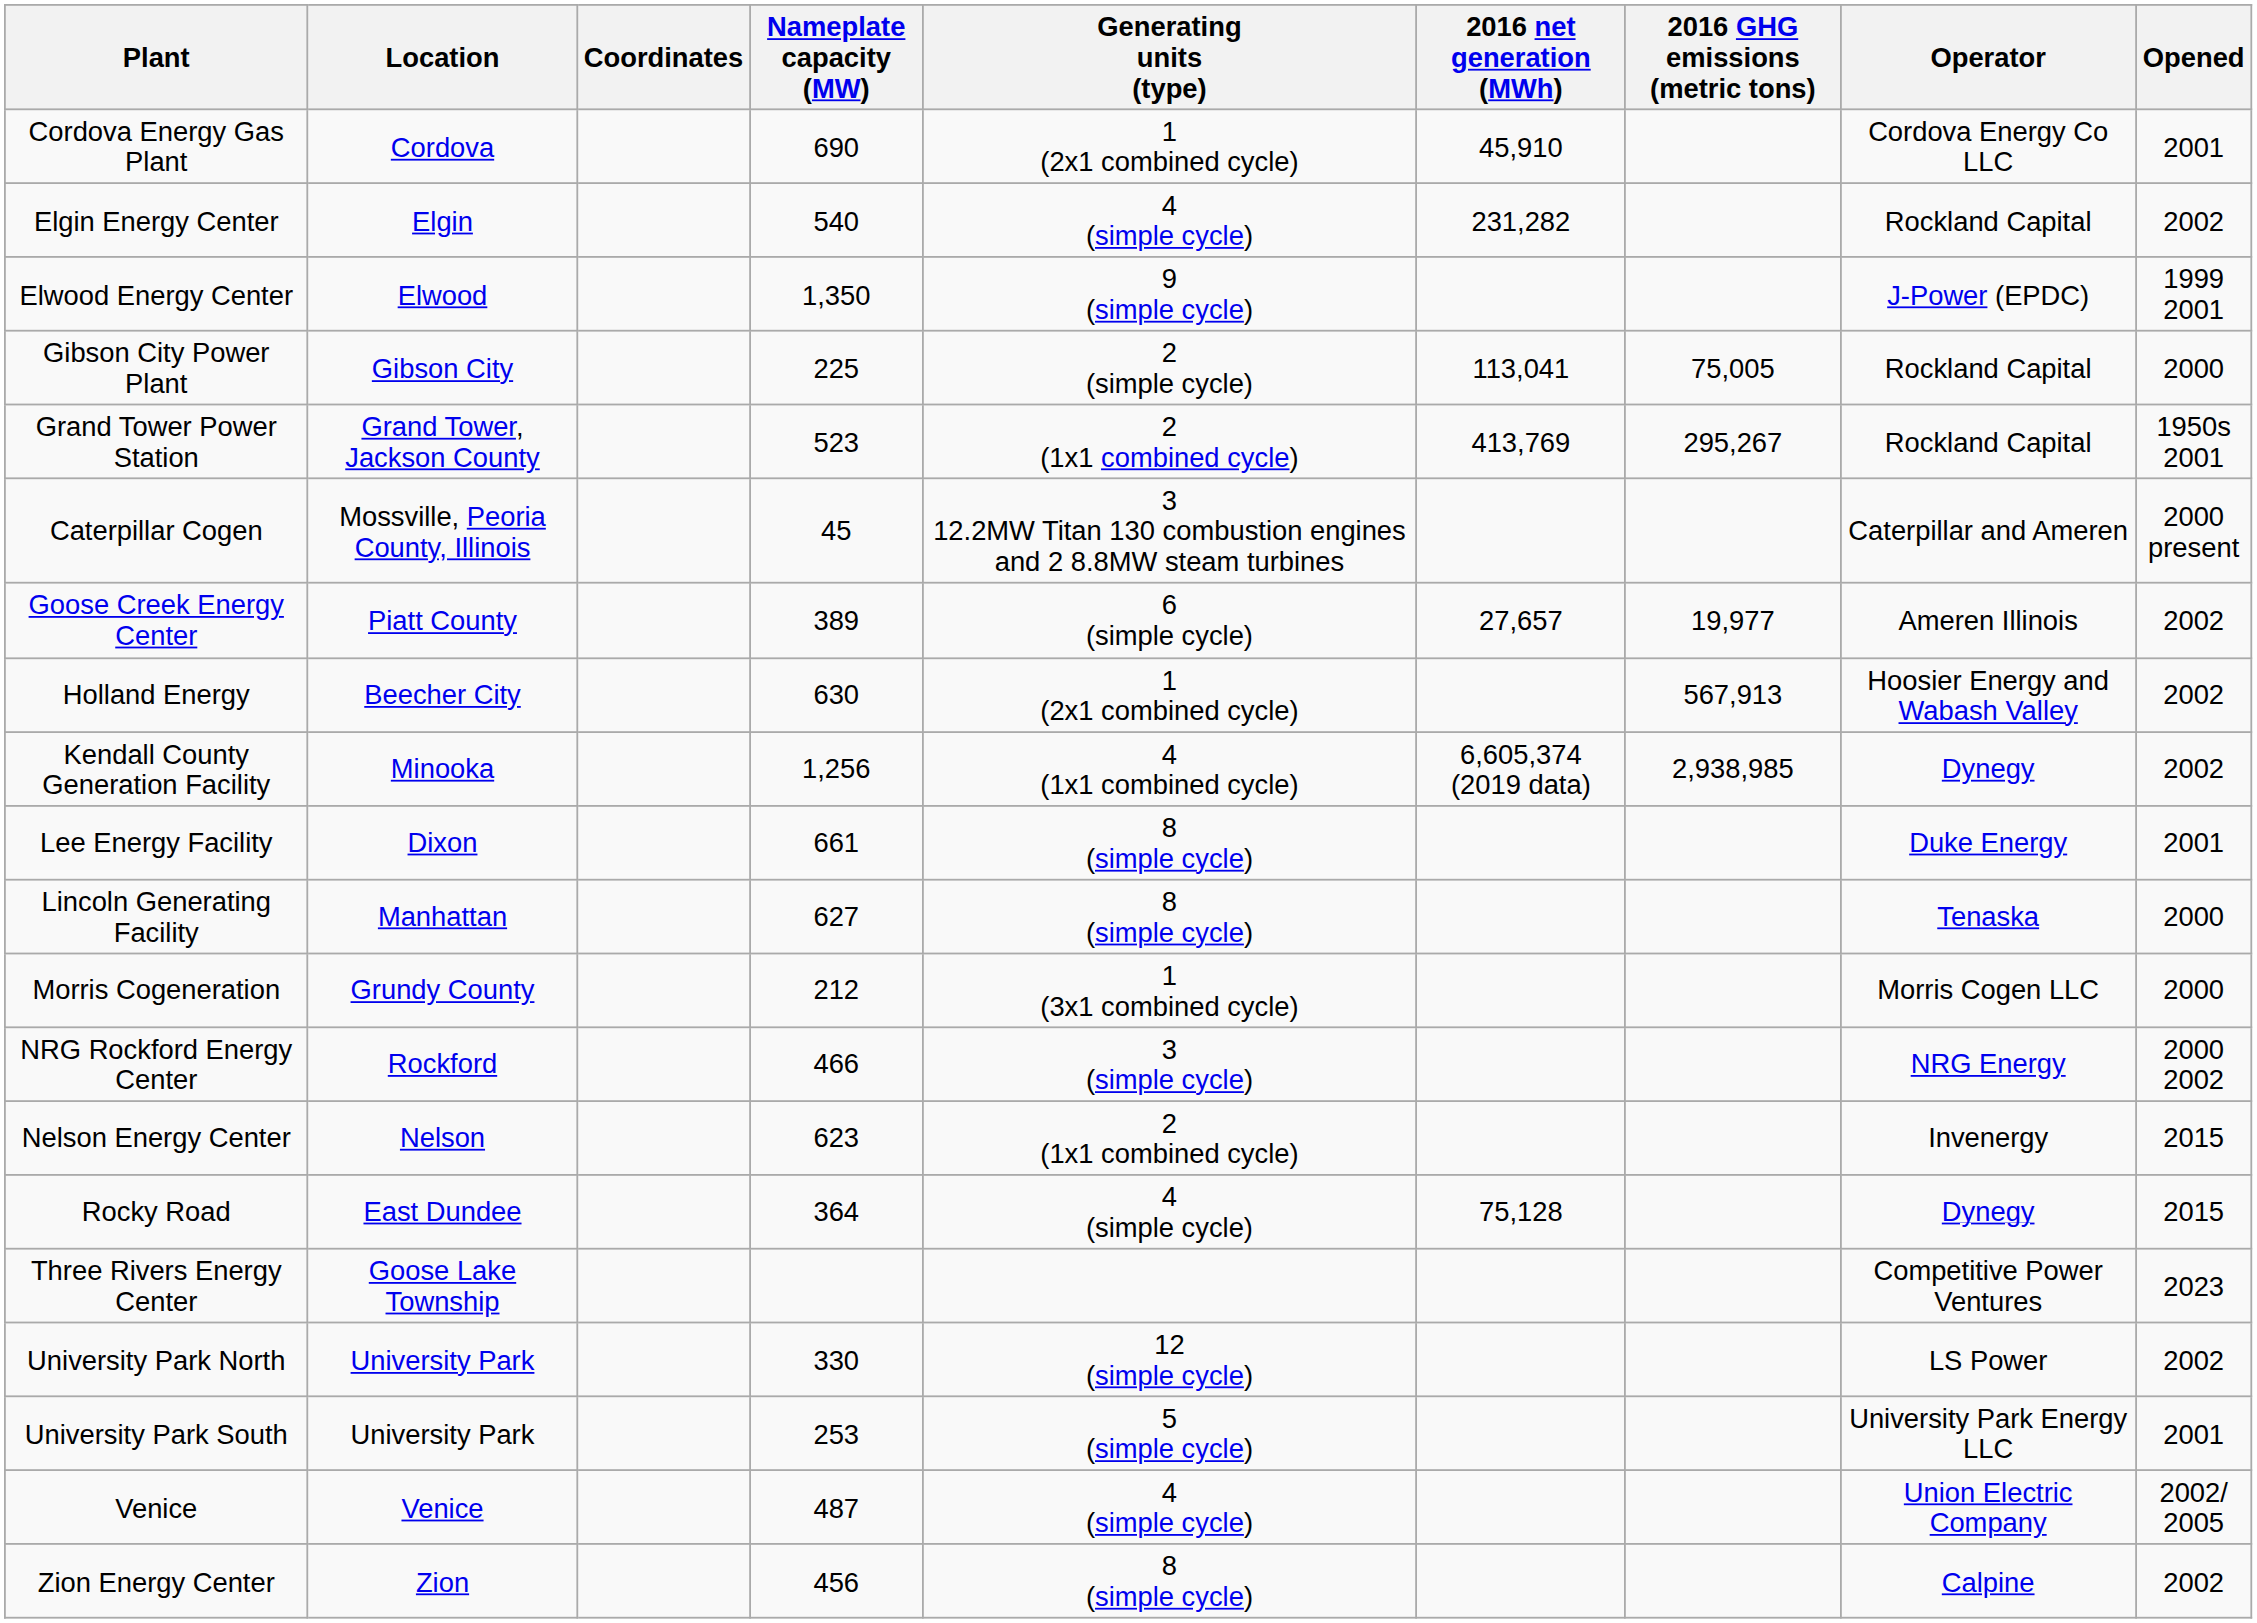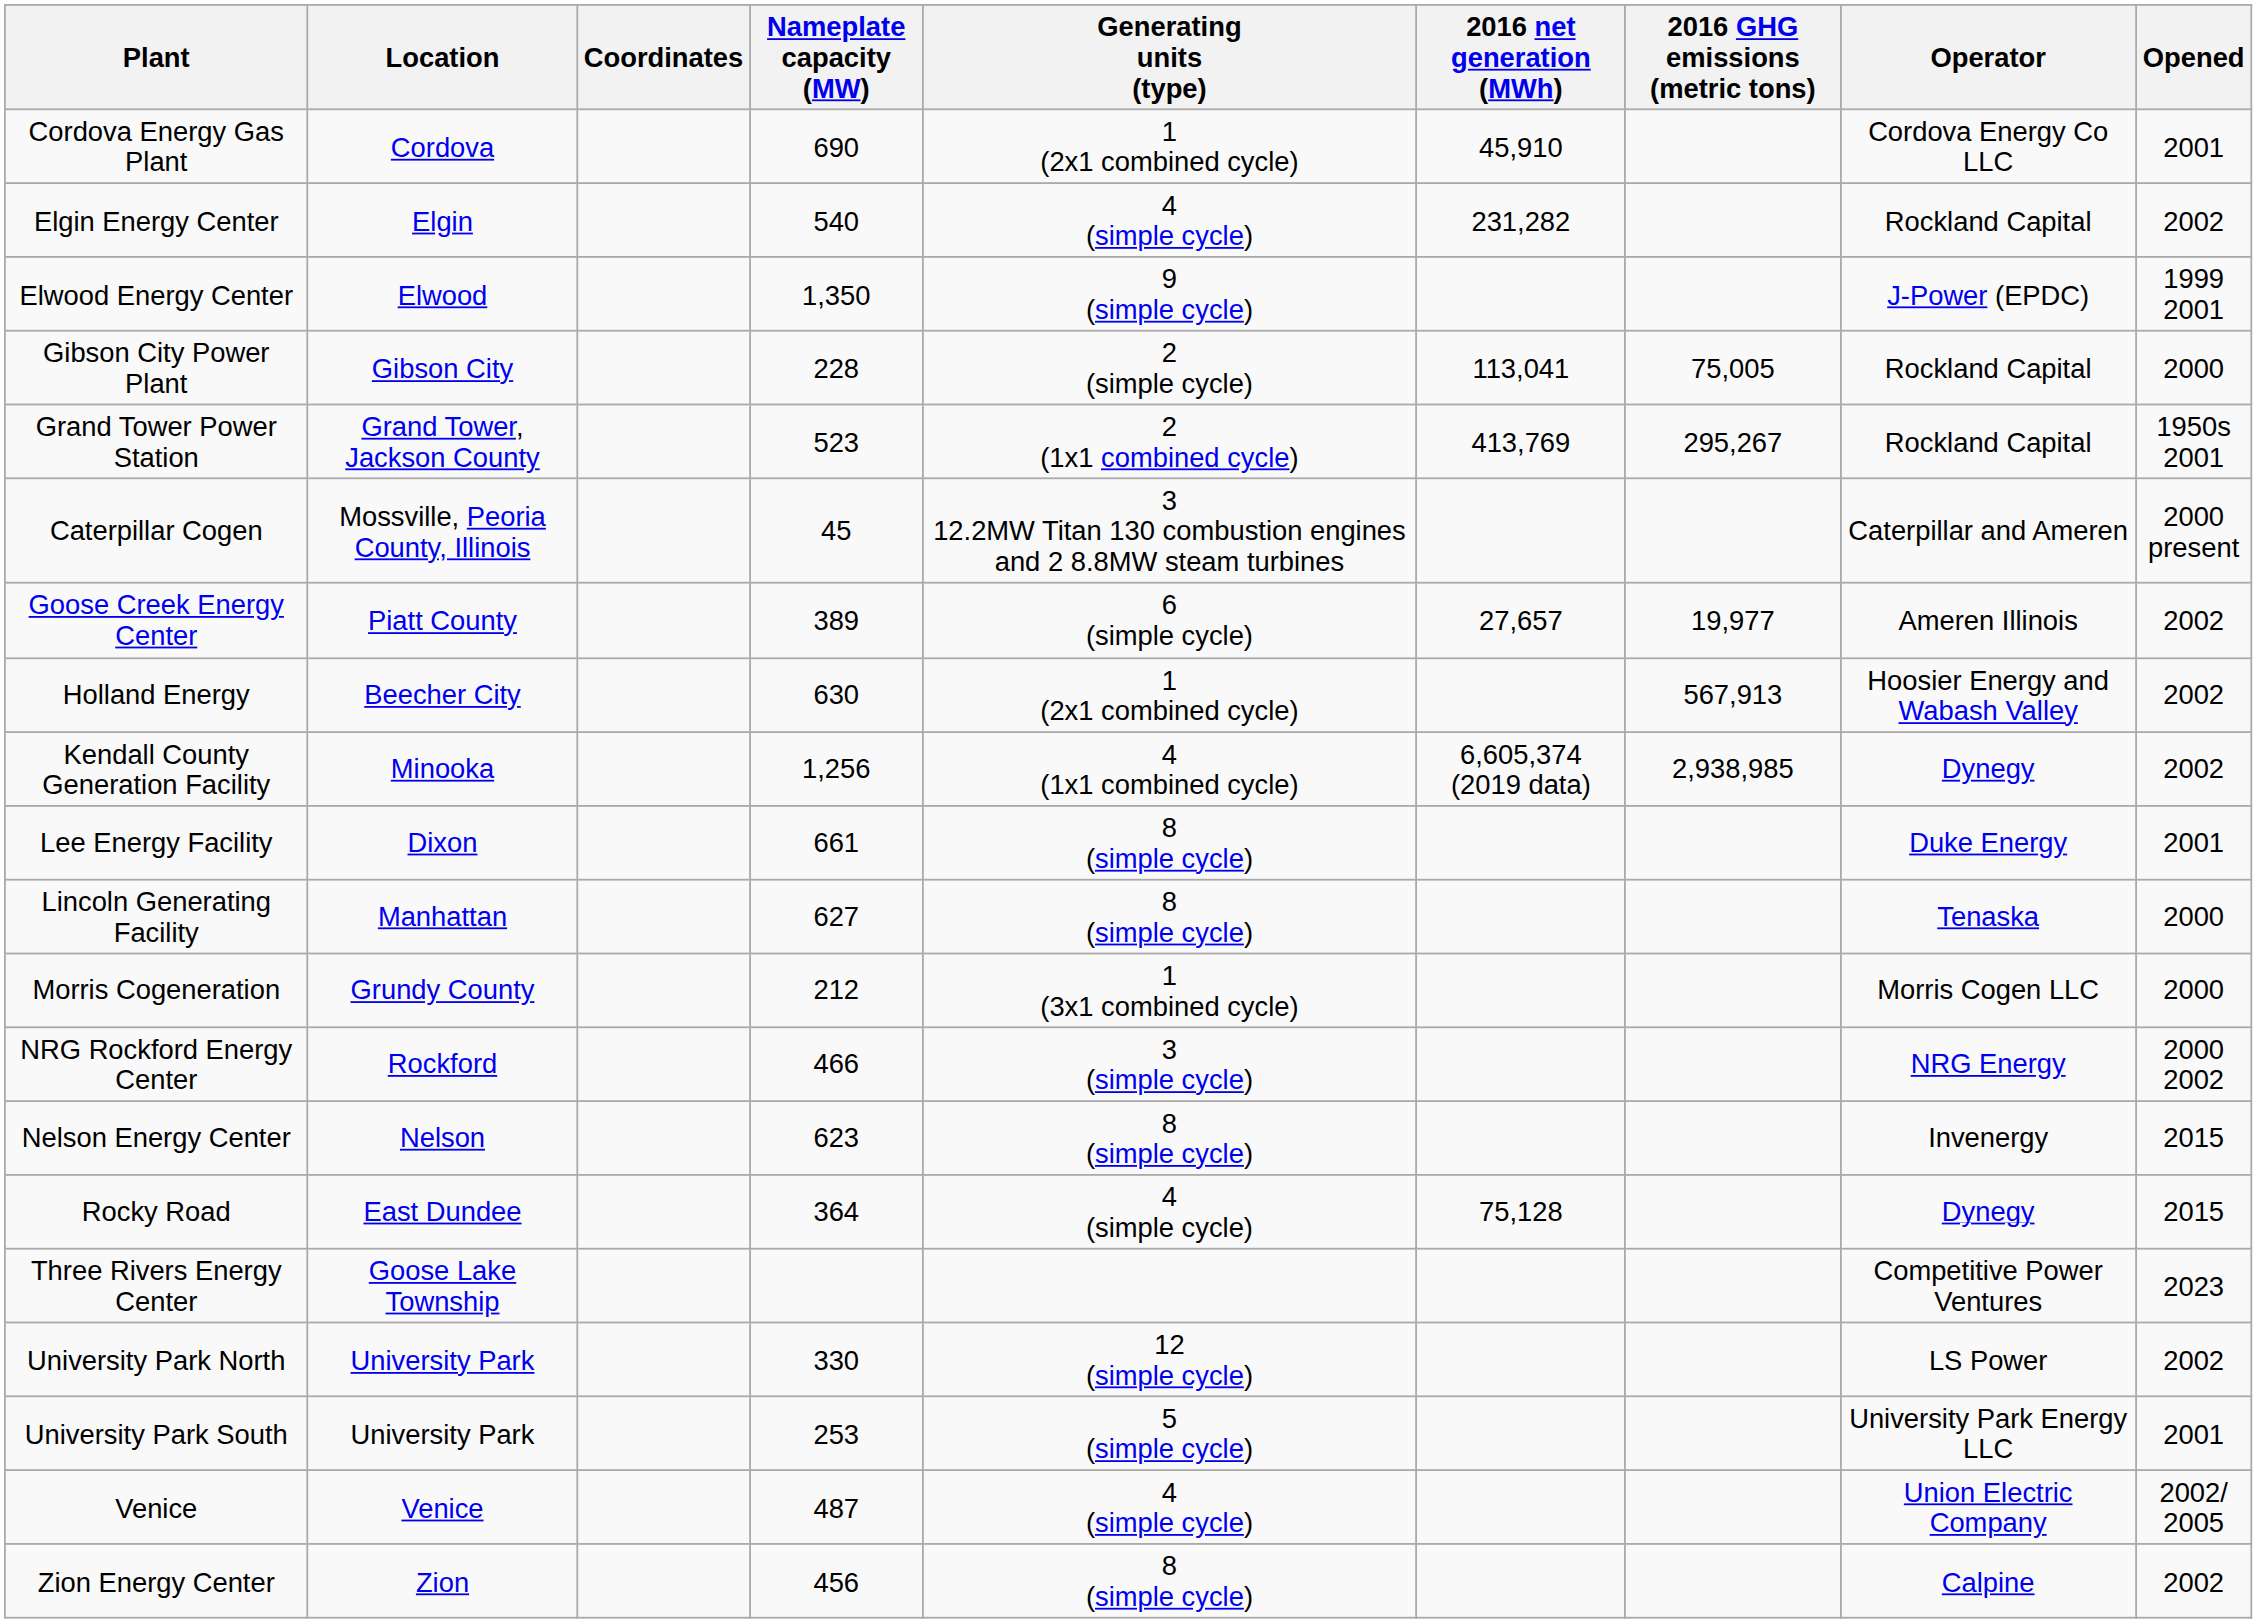 <table class="wikitable sortable" style="font-size:95%; text-align:center;">
 <tr>
 <th>Plant</th>
 <th>Location</th>
 <th>Coordinates</th>
 <th><a href='#'>Nameplate</a><br>capacity (<a href='#'>MW</a>)</th>
 <th>Generating<br> units<br> (type)</th>
 <th data-sort-type="number">2016 <a href='#'>net generation</a><br> (<a href='#'>MWh</a>)</th>
 <th data-sort-type="number">2016 <a href='#'>GHG</a> emissions<br> (metric tons)</th>
 <th>Operator</th>
 <th>Opened</th>
 </tr>
 <tr>
 <td>Cordova Energy Gas Plant</td>
 <td><a href='#'>Cordova</a></td>
 <td></td>
 <td>690</td>
 <td>1<br>(2x1 combined cycle)</td>
 <td>45,910</td>
 <td></td>
 <td>Cordova Energy Co LLC</td>
 <td>2001</td>
 </tr>
 <tr>
 <td>Elgin Energy Center</td>
 <td><a href='#'>Elgin</a></td>
 <td></td>
 <td>540</td>
 <td>4<br>(<a href='#'>simple cycle</a>)</td>
 <td>231,282</td>
 <td></td>
 <td>Rockland Capital</td>
 <td>2002</td>
 </tr>
 <tr>
 <td>Elwood Energy Center</td>
 <td><a href='#'>Elwood</a></td>
 <td></td>
 <td>1,350</td>
 <td>9<br>(<a href='#'>simple cycle</a>)</td>
 <td></td>
 <td></td>
 <td><a href='#'>J-Power</a> (EPDC)</td>
 <td>1999<br>2001</td>
 </tr>
 <tr>
 <td>Gibson City Power Plant</td>
 <td><a href='#'>Gibson City</a></td>
 <td></td>
-<td>225</td>
+<td>228</td>
 <td>2<br>(simple cycle)</td>
 <td>113,041</td>
 <td>75,005</td>
 <td>Rockland Capital</td>
 <td>2000</td>
 </tr>
 <tr>
 <td>Grand Tower Power Station</td>
 <td><a href='#'>Grand Tower</a>, <a href='#'>Jackson County</a></td>
 <td></td>
 <td>523</td>
 <td>2<br>(1x1 <a href='#'>combined cycle</a>)</td>
 <td>413,769</td>
 <td>295,267</td>
 <td>Rockland Capital</td>
 <td>1950s<br>2001</td>
 </tr>
 <tr>
 <td>Caterpillar Cogen</td>
 <td>Mossville, <a href='#'>Peoria County, Illinois</a></td>
 <td></td>
 <td>45</td>
 <td>3<br>12.2MW Titan 130 combustion engines and 2 8.8MW steam turbines</td>
 <td></td>
 <td></td>
 <td>Caterpillar and Ameren</td>
 <td>2000<br>present</td>
 </tr>
 <tr>
 <td><a href='#'>Goose Creek Energy Center</a></td>
 <td><a href='#'>Piatt County</a></td>
 <td></td>
 <td>389</td>
 <td>6<br>(simple cycle)</td>
 <td>27,657</td>
 <td>19,977</td>
 <td>Ameren Illinois</td>
 <td>2002</td>
 </tr>
 <tr>
 <td>Holland Energy</td>
 <td><a href='#'>Beecher City</a></td>
 <td></td>
 <td>630</td>
 <td>1<br>(2x1 combined cycle)</td>
 <td></td>
 <td>567,913</td>
 <td>Hoosier Energy and <a href='#'>Wabash Valley</a></td>
 <td>2002</td>
 </tr>
 <tr>
 <td>Kendall County Generation Facility</td>
 <td><a href='#'>Minooka</a></td>
 <td></td>
 <td>1,256</td>
 <td>4<br>(1x1 combined cycle)</td>
 <td>6,605,374 <br>(2019 data)</td>
 <td>2,938,985</td>
 <td><a href='#'>Dynegy</a></td>
 <td>2002</td>
 </tr>
 <tr>
 <td>Lee Energy Facility</td>
 <td><a href='#'>Dixon</a></td>
 <td></td>
 <td>661</td>
 <td>8<br>(<a href='#'>simple cycle</a>)</td>
 <td></td>
 <td></td>
 <td><a href='#'>Duke Energy</a></td>
 <td>2001</td>
 </tr>
 <tr>
 <td>Lincoln Generating Facility</td>
 <td><a href='#'>Manhattan</a></td>
 <td></td>
 <td>627</td>
 <td>8<br>(<a href='#'>simple cycle</a>)</td>
 <td></td>
 <td></td>
 <td><a href='#'>Tenaska</a></td>
 <td>2000</td>
 </tr>
 <tr>
 <td>Morris Cogeneration</td>
 <td><a href='#'>Grundy County</a></td>
 <td></td>
 <td>212</td>
 <td>1<br>(3x1 combined cycle)</td>
 <td></td>
 <td></td>
 <td>Morris Cogen LLC</td>
 <td>2000</td>
 </tr>
 <tr>
 <td>NRG Rockford Energy Center</td>
 <td><a href='#'>Rockford</a></td>
 <td></td>
 <td>466</td>
 <td>3<br>(<a href='#'>simple cycle</a>)</td>
 <td></td>
 <td></td>
 <td><a href='#'>NRG Energy</a></td>
 <td>2000<br>2002</td>
 </tr>
 <tr>
 <td>Nelson Energy Center</td>
 <td><a href='#'>Nelson</a></td>
 <td></td>
 <td>623</td>
-<td>2<br>(1x1 combined cycle)</td>
+<td>8<br>(<a href='#'>simple cycle</a>)</td>
 <td></td>
 <td></td>
 <td>Invenergy</td>
 <td>2015</td>
 </tr>
 <tr>
 <td>Rocky Road</td>
 <td><a href='#'>East Dundee</a></td>
 <td></td>
 <td>364</td>
 <td>4<br>(simple cycle)</td>
 <td>75,128</td>
 <td></td>
 <td><a href='#'>Dynegy</a></td>
 <td>2015</td>
 </tr>
 <tr>
 <td>Three Rivers Energy Center</td>
 <td><a href='#'>Goose Lake Township</a></td>
 <td></td>
 <td></td>
 <td></td>
 <td></td>
 <td></td>
 <td>Competitive Power Ventures</td>
 <td>2023</td>
 </tr>
 <tr>
 <td>University Park North</td>
 <td><a href='#'>University Park</a></td>
 <td></td>
 <td>330</td>
 <td>12<br>(<a href='#'>simple cycle</a>)</td>
 <td></td>
 <td></td>
 <td>LS Power</td>
 <td>2002</td>
 </tr>
 <tr>
 <td>University Park South</td>
 <td>University Park</td>
 <td></td>
 <td>253</td>
 <td>5<br>(<a href='#'>simple cycle</a>)</td>
 <td></td>
 <td></td>
 <td>University Park Energy LLC</td>
 <td>2001</td>
 </tr>
 <tr>
 <td>Venice</td>
 <td><a href='#'>Venice</a></td>
 <td></td>
 <td>487</td>
 <td>4<br>(<a href='#'>simple cycle</a>)</td>
 <td></td>
 <td></td>
 <td><a href='#'>Union Electric Company</a></td>
 <td>2002/<br>2005</td>
 </tr>
 <tr>
 <td>Zion Energy Center</td>
 <td><a href='#'>Zion</a></td>
 <td></td>
 <td>456</td>
 <td>8<br>(<a href='#'>simple cycle</a>)</td>
 <td></td>
 <td></td>
 <td><a href='#'>Calpine</a></td>
 <td>2002</td>
 </tr>
 </table>
